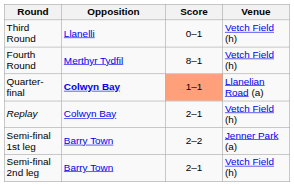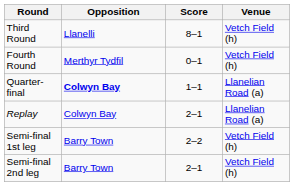 <table class="wikitable" style="text-align:left">
 <tr>
 <th width=85>Round</th>
 <th width=160>Opposition</th>
 <th width=85>Score</th>
 <th width=100>Venue</th>
 </tr>
 <tr>
 <td>Third Round</td>
 <td><a href='#'>Llanelli</a></td>
-<td align=center>0–1</td>
+<td align=center>8–1</td>
 <td><a href='#'>Vetch Field</a> (h)</td>
 </tr>
 <tr>
 <td>Fourth Round</td>
 <td><a href='#'>Merthyr Tydfil</a></td>
-<td align=center>8–1</td>
+<td align=center>0–1</td>
 <td><a href='#'>Vetch Field</a> (h)</td>
 </tr>
 <tr>
 <td>Quarter-final</td>
 <td><strong><a href='#'>Colwyn Bay</a></strong></td>
-<td align=center style="background: lightsalmon;">1–1</td>
+<td align=center>1–1</td>
 <td><a href='#'>Llanelian Road</a> (a)</td>
 </tr>
 <tr>
 <td><em>Replay</em></td>
 <td><a href='#'>Colwyn Bay</a></td>
 <td align=center>2–1</td>
-<td><a href='#'>Vetch Field</a> (h)</td>
+<td><a href='#'>Llanelian Road</a> (a)</td>
 </tr>
 <tr>
 <td>Semi-final<br>1st leg</td>
 <td><a href='#'>Barry Town</a></td>
 <td align=center>2–2</td>
-<td><a href='#'>Jenner Park</a> (a)</td>
+<td><a href='#'>Vetch Field</a> (h)</td>
 </tr>
 <tr>
 <td>Semi-final<br>2nd leg</td>
 <td><a href='#'>Barry Town</a></td>
 <td align=center>2–1</td>
 <td><a href='#'>Vetch Field</a> (h)</td>
 </tr>
 </table>
